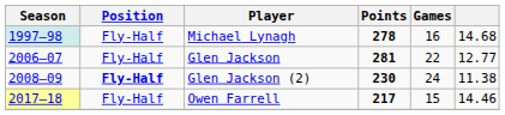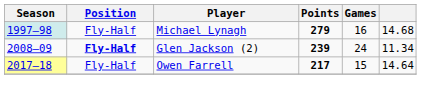 <table class="wikitable sticky-header">
 <tr>
 <th width=70>Season</th>
 <th width=100><a href='#'>Position</a></th>
 <th width=170>Player</th>
 <th>Points</th>
 <th>Games</th>
 <th></th>
 </tr>
 <tr>
 <td style="background:#CFECEC"><a href='#'>1997–98</a><small></small></td>
 <td align=center><a href='#'>Fly-Half</a></td>
 <td> <a href='#'>Michael Lynagh</a></td>
-<td align=center><strong>278</strong></td>
+<td align=center><strong>279</strong></td>
 <td align=center>16</td>
 <td>14.68</td>
-</tr>
-<tr>
-<td><a href='#'>2006–07</a></td>
-<td align=center><a href='#'>Fly-Half</a></td>
-<td> <a href='#'>Glen Jackson</a></td>
-<td align=center><strong>281</strong></td>
-<td align=center>22</td>
-<td>12.77</td>
 </tr>
 <tr>
 <td><a href='#'>2008–09</a></td>
 <td align=center><strong><a href='#'>Fly-Half</a></strong></td>
 <td> <a href='#'>Glen Jackson</a> (2)</td>
-<td align=center><strong>230</strong></td>
+<td align=center><strong>239</strong></td>
 <td align=center>24</td>
-<td>11.38</td>
+<td>11.34</td>
 </tr>
 <tr>
 <td style="background:#FFFF99"><a href='#'>2017–18</a></td>
 <td align=center><a href='#'>Fly-Half</a></td>
 <td> <a href='#'>Owen Farrell</a></td>
 <td align=center><strong>217</strong></td>
 <td align=center>15</td>
-<td>14.46</td>
+<td>14.64</td>
 </tr>
 <tr>
 </tr>
 </table>
